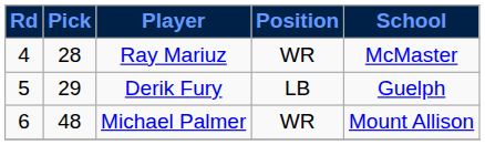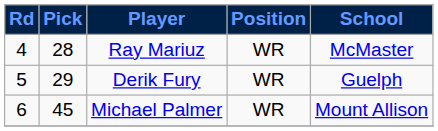 <table class="wikitable sortable">
 <tr align="center"  style="background:#002147;color:#6699FF;">
 <td><strong>Rd</strong></td>
 <td><strong>Pick</strong></td>
 <td><strong>Player</strong></td>
 <td><strong>Position</strong></td>
 <td><strong>School</strong></td>
 </tr>
 <tr align="center">
 <td align=center>4</td>
 <td>28</td>
 <td><a href='#'>Ray Mariuz</a></td>
 <td>WR</td>
 <td><a href='#'>McMaster</a></td>
 </tr>
 <tr align="center">
 <td align=center>5</td>
 <td>29</td>
 <td><a href='#'>Derik Fury</a></td>
-<td>LB</td>
+<td>WR</td>
 <td><a href='#'>Guelph</a></td>
 </tr>
 <tr align="center">
 <td align=center>6</td>
-<td>48</td>
+<td>45</td>
 <td><a href='#'>Michael Palmer</a></td>
 <td>WR</td>
 <td><a href='#'>Mount Allison</a></td>
 </tr>
 <tr>
 </tr>
 </table>
